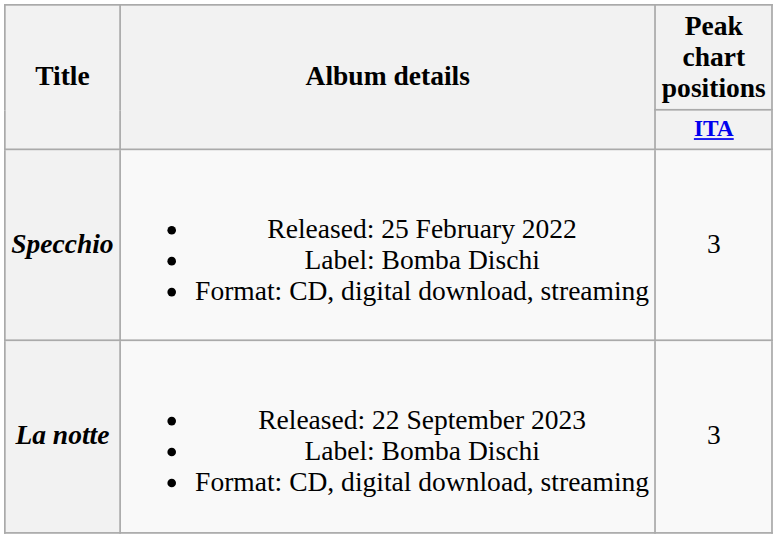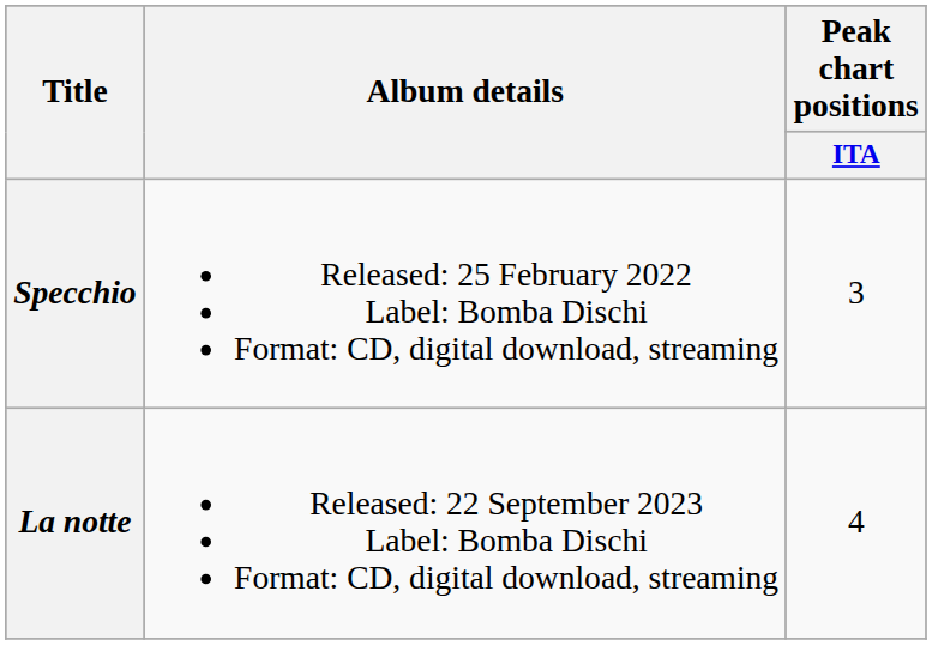 <table class="wikitable plainrowheaders" style="text-align:center;">
 <tr>
 <th scope="col" rowspan="2">Title</th>
 <th scope="col" rowspan="2">Album details</th>
 <th scope="col">Peak chart positions</th>
 </tr>
 <tr>
 <th scope="col" style="width:3em;font-size:85%;"><a href='#'>ITA</a><br></th>
 </tr>
 <tr>
 <th scope="row"><em>Specchio</em></th>
 <td><br><ul><li>Released: 25 February 2022</li><li>Label: Bomba Dischi</li><li>Format: CD, digital download, streaming</li></ul></td>
 <td>3</td>
 </tr>
 <tr>
 <th scope="row"><em>La notte</em></th>
 <td><br><ul><li>Released: 22 September 2023</li><li>Label: Bomba Dischi</li><li>Format: CD, digital download, streaming</li></ul></td>
-<td>3<br></td>
+<td>4<br></td>
 </tr>
 </table>
